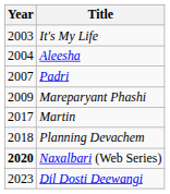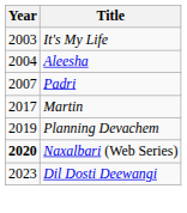 <table class="wikitable">
 <tr>
 <th>Year</th>
 <th>Title</th>
 </tr>
 <tr>
 <td>2003</td>
 <td><em>It's My Life</em></td>
 </tr>
 <tr>
 <td>2004</td>
 <td><em><a href='#'>Aleesha</a></em></td>
 </tr>
 <tr>
 <td>2007</td>
 <td><em><a href='#'>Padri</a></em></td>
 </tr>
 <tr>
-<td>2009</td>
-<td><em>Mareparyant Phashi</em> </td>
-</tr>
-<tr>
 <td>2017</td>
 <td><em>Martin</em> </td>
 </tr>
 <tr>
-<td>2018</td>
+<td>2019</td>
 <td><em>Planning Devachem</em> </td>
 </tr>
 <tr>
 <td><strong>2020</strong></td>
 <td><em><a href='#'>Naxalbari</a></em> (Web Series)</td>
 </tr>
 <tr>
 <td>2023</td>
 <td><em><a href='#'>Dil Dosti Deewangi</a></em></td>
 </tr>
 </table>
